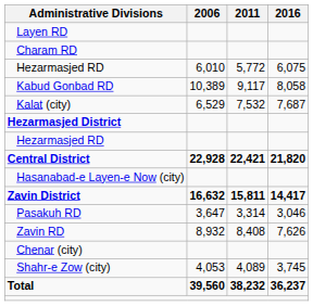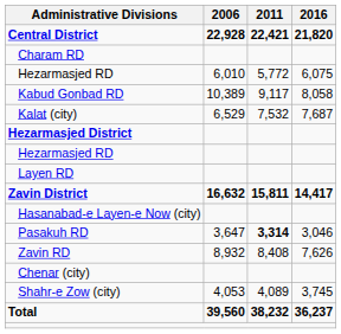 <table class="wikitable">
 <tr>
 <th>Administrative Divisions</th>
 <th>2006</th>
 <th>2011</th>
 <th>2016</th>
 </tr>
 <tr>
-<td style="padding-left: 1em;"><a href='#'>Layen RD</a></td>
-<td style="text-align: right;"></td>
-<td style="text-align: right;"></td>
-<td style="text-align: right;"></td>
+<td><strong><a href='#'>Central District</a></strong></td>
+<td style="text-align: right;"><strong>22,928</strong></td>
+<td style="text-align: right;"><strong>22,421</strong></td>
+<td style="text-align: right;"><strong>21,820</strong></td>
 </tr>
 <tr>
 <td style="padding-left: 1em;"><a href='#'>Charam RD</a></td>
 <td style="text-align: right;"></td>
 <td style="text-align: right;"></td>
 <td style="text-align: right;"></td>
 </tr>
 <tr>
 <td style="padding-left: 1em;">Hezarmasjed RD</td>
 <td style="text-align: right;">6,010</td>
 <td style="text-align: right;">5,772</td>
 <td style="text-align: right;">6,075</td>
 </tr>
 <tr>
 <td style="padding-left: 1em;"><a href='#'>Kabud Gonbad RD</a></td>
 <td style="text-align: right;">10,389</td>
 <td style="text-align: right;">9,117</td>
 <td style="text-align: right;">8,058</td>
 </tr>
 <tr>
 <td style="padding-left: 1em;"><a href='#'>Kalat</a> (city)</td>
 <td style="text-align: right;">6,529</td>
 <td style="text-align: right;">7,532</td>
 <td style="text-align: right;">7,687</td>
 </tr>
 <tr>
 <td><strong><a href='#'>Hezarmasjed District</a></strong></td>
 <td style="text-align: right;"></td>
 <td style="text-align: right;"></td>
 <td style="text-align: right;"></td>
 </tr>
 <tr>
 <td style="padding-left: 1em;"><a href='#'>Hezarmasjed RD</a></td>
 <td style="text-align: right;"></td>
 <td style="text-align: right;"></td>
 <td style="text-align: right;"></td>
 </tr>
 <tr>
-<td><strong><a href='#'>Central District</a></strong></td>
-<td style="text-align: right;"><strong>22,928</strong></td>
-<td style="text-align: right;"><strong>22,421</strong></td>
-<td style="text-align: right;"><strong>21,820</strong></td>
-</tr>
-<tr>
-<td style="padding-left: 1em;"><a href='#'>Hasanabad-e Layen-e Now</a> (city)</td>
+<td style="padding-left: 1em;"><a href='#'>Layen RD</a></td>
 <td style="text-align: right;"></td>
 <td style="text-align: right;"></td>
 <td style="text-align: right;"></td>
 </tr>
 <tr>
 <td><strong><a href='#'>Zavin District</a></strong></td>
 <td style="text-align: right;"><strong>16,632</strong></td>
 <td style="text-align: right;"><strong>15,811</strong></td>
 <td style="text-align: right;"><strong>14,417</strong></td>
 </tr>
 <tr>
+<td style="padding-left: 1em;"><a href='#'>Hasanabad-e Layen-e Now</a> (city)</td>
+<td style="text-align: right;"></td>
+<td style="text-align: right;"></td>
+<td style="text-align: right;"></td>
+</tr>
+<tr>
 <td style="padding-left: 1em;"><a href='#'>Pasakuh RD</a></td>
 <td style="text-align: right;">3,647</td>
-<td style="text-align: right;">3,314</td>
+<td style="text-align: right;"><strong>3,314</strong></td>
 <td style="text-align: right;">3,046</td>
 </tr>
 <tr>
 <td style="padding-left: 1em;"><a href='#'>Zavin RD</a></td>
 <td style="text-align: right;">8,932</td>
 <td style="text-align: right;">8,408</td>
 <td style="text-align: right;">7,626</td>
 </tr>
 <tr>
 <td style="padding-left: 1em;"><a href='#'>Chenar</a> (city)</td>
 <td style="text-align: right;"></td>
 <td style="text-align: right;"></td>
 <td style="text-align: right;"></td>
 </tr>
 <tr>
 <td style="padding-left: 1em;"><a href='#'>Shahr-e Zow</a> (city)</td>
 <td style="text-align: right;">4,053</td>
 <td style="text-align: right;">4,089</td>
 <td style="text-align: right;">3,745</td>
 </tr>
 <tr>
 <td><strong>Total</strong></td>
 <td style="text-align: right;"><strong>39,560</strong></td>
 <td style="text-align: right;"><strong>38,232</strong></td>
 <td style="text-align: right;"><strong>36,237</strong></td>
 </tr>
 <tr>
 <td colspan=4></td>
 </tr>
 </table>
